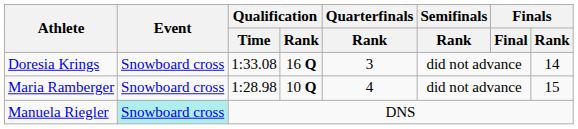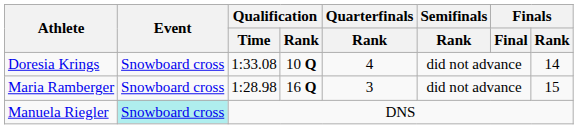 <table class="wikitable">
 <tr>
 <th rowspan="2">Athlete</th>
 <th rowspan="2">Event</th>
 <th colspan="2">Qualification</th>
 <th>Quarterfinals</th>
 <th>Semifinals</th>
 <th colspan="2">Finals</th>
 </tr>
 <tr>
 <th>Time</th>
 <th>Rank</th>
 <th>Rank</th>
 <th>Rank</th>
 <th>Final</th>
 <th>Rank</th>
 </tr>
 <tr>
 <td><a href='#'>Doresia Krings</a></td>
 <td><a href='#'>Snowboard cross</a></td>
 <td align="center">1:33.08</td>
-<td align="center">16 <strong>Q</strong></td>
-<td align="center">3</td>
+<td align="center">10 <strong>Q</strong></td>
+<td align="center">4</td>
 <td align="center" colspan="2">did not advance</td>
 <td align="center">14</td>
 </tr>
 <tr>
 <td><a href='#'>Maria Ramberger</a></td>
 <td><a href='#'>Snowboard cross</a></td>
 <td align="center">1:28.98</td>
-<td align="center">10 <strong>Q</strong></td>
-<td align="center">4</td>
+<td align="center">16 <strong>Q</strong></td>
+<td align="center">3</td>
 <td align="center" colspan="2">did not advance</td>
 <td align="center">15</td>
 </tr>
 <tr>
 <td><a href='#'>Manuela Riegler</a></td>
 <td style="background: paleturquoise;"><a href='#'>Snowboard cross</a></td>
 <td align="center" colspan="6">DNS</td>
 </tr>
 </table>
